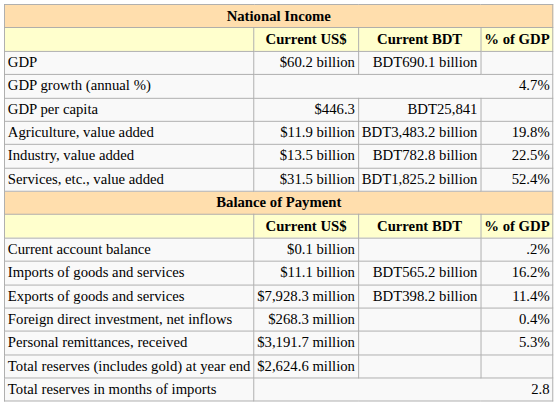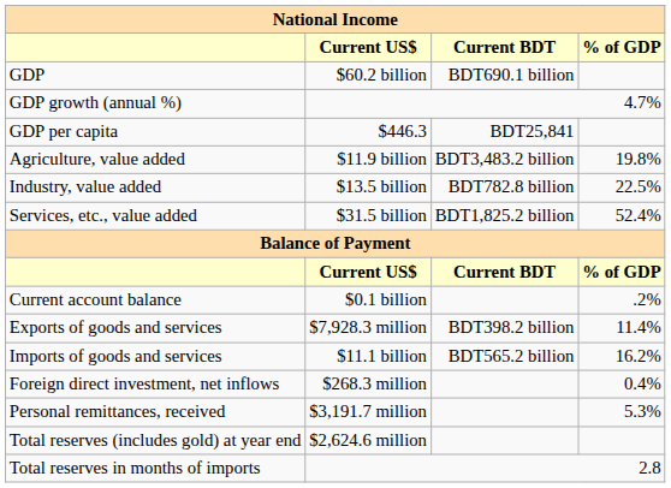 <table class="wikitable">
 <tr>
 <th colspan="4" style="background: #ffdead;">National Income</th>
 </tr>
 <tr>
 <th style="background: #ffffcd;"></th>
 <th style="background: #ffffcd;">Current US$</th>
 <th style="background: #ffffcd;">Current BDT</th>
 <th style="background: #ffffcd;">% of GDP</th>
 </tr>
 <tr>
 <td>GDP</td>
 <td style="text-align: right;">$60.2 billion</td>
 <td style="text-align: right;">BDT690.1 billion</td>
 <td style="text-align: right;"></td>
 </tr>
 <tr>
 <td>GDP growth (annual %)</td>
 <td colspan="3"  style="text-align: right;">4.7%</td>
 </tr>
 <tr>
 <td>GDP per capita</td>
 <td style="text-align: right;">$446.3</td>
 <td style="text-align: right;">BDT25,841</td>
 <td style="text-align: right;"></td>
 </tr>
 <tr>
 <td>Agriculture, value added</td>
 <td style="text-align: right;">$11.9 billion</td>
 <td style="text-align: right;">BDT3,483.2 billion</td>
 <td style="text-align: right;">19.8%</td>
 </tr>
 <tr>
 <td>Industry, value added</td>
 <td style="text-align: right;">$13.5 billion</td>
 <td style="text-align: right;">BDT782.8 billion</td>
 <td style="text-align: right;">22.5%</td>
 </tr>
 <tr>
 <td>Services, etc., value added</td>
 <td style="text-align: right;">$31.5 billion</td>
 <td style="text-align: right;">BDT1,825.2 billion</td>
 <td style="text-align: right;">52.4%</td>
 </tr>
 <tr>
 <th colspan="4" style="background: #ffdead;">Balance of Payment</th>
 </tr>
 <tr>
 <th style="background: #ffffcd;"></th>
 <th style="background: #ffffcd;">Current US$</th>
 <th style="background: #ffffcd;">Current BDT</th>
 <th style="background: #ffffcd;">% of GDP</th>
 </tr>
 <tr>
 <td>Current account balance</td>
 <td style="text-align: right;">$0.1 billion</td>
 <td style="text-align: right;"></td>
 <td style="text-align: right;">.2%</td>
 </tr>
 <tr>
+<td>Exports of goods and services</td>
+<td style="text-align: right;">$7,928.3 million</td>
+<td style="text-align: right;">BDT398.2 billion</td>
+<td style="text-align: right;">11.4%</td>
+</tr>
+<tr>
 <td>Imports of goods and services</td>
 <td style="text-align: right;">$11.1 billion</td>
 <td style="text-align: right;">BDT565.2 billion</td>
 <td style="text-align: right;">16.2%</td>
-</tr>
-<tr>
-<td>Exports of goods and services</td>
-<td style="text-align: right;">$7,928.3 million</td>
-<td style="text-align: right;">BDT398.2 billion</td>
-<td style="text-align: right;">11.4%</td>
 </tr>
 <tr>
 <td>Foreign direct investment, net inflows</td>
 <td style="text-align: right;">$268.3 million</td>
 <td style="text-align: right;"></td>
 <td style="text-align: right;">0.4%</td>
 </tr>
 <tr>
 <td>Personal remittances, received</td>
 <td style="text-align: right;">$3,191.7 million</td>
 <td style="text-align: right;"></td>
 <td style="text-align: right;">5.3%</td>
 </tr>
 <tr>
 <td>Total reserves (includes gold) at year end</td>
 <td style="text-align: right;">$2,624.6 million</td>
 <td style="text-align: right;"></td>
 <td style="text-align: right;"></td>
 </tr>
 <tr>
 <td>Total reserves in months of imports</td>
 <td colspan="3"  style="text-align: right;">2.8</td>
 </tr>
 </table>
